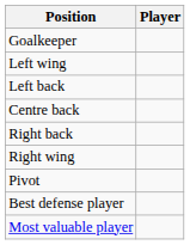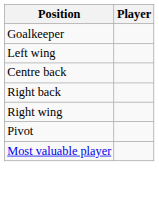 <table class="wikitable">
 <tr>
 <th>Position</th>
 <th>Player</th>
 </tr>
 <tr>
 <td>Goalkeeper</td>
 <td></td>
 </tr>
 <tr>
 <td>Left wing</td>
-<td></td>
-</tr>
-<tr>
-<td>Left back</td>
 <td></td>
 </tr>
 <tr>
 <td>Centre back</td>
 <td></td>
 </tr>
 <tr>
 <td>Right back</td>
 <td></td>
 </tr>
 <tr>
 <td>Right wing</td>
 <td></td>
 </tr>
 <tr>
 <td>Pivot</td>
 <td></td>
 </tr>
 <tr>
-<td>Best defense player</td>
-<td></td>
-</tr>
-<tr>
 <td><a href='#'>Most valuable player</a></td>
 <td></td>
 </tr>
 </table>
